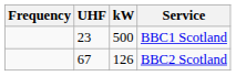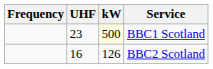 <table class="wikitable sortable">
 <tr>
 <th>Frequency</th>
 <th>UHF</th>
 <th>kW</th>
 <th>Service</th>
 </tr>
 <tr>
 <td></td>
 <td>23</td>
-<td>500</td>
+<td style="background: lightyellow;">500</td>
 <td><a href='#'>BBC1 Scotland</a></td>
 </tr>
 <tr>
 <td></td>
-<td>67</td>
+<td>16</td>
 <td>126</td>
 <td><a href='#'>BBC2 Scotland</a></td>
 </tr>
 </table>
